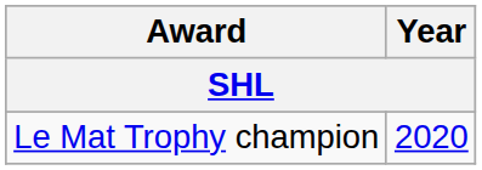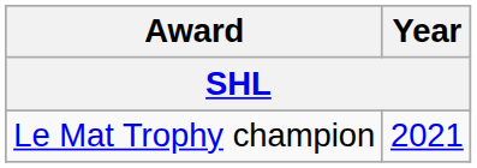 <table class="wikitable">
 <tr>
 <th>Award</th>
 <th>Year</th>
 </tr>
 <tr>
 <th colspan="3"><a href='#'>SHL</a></th>
 </tr>
 <tr>
 <td><a href='#'>Le Mat Trophy</a> champion</td>
-<td><a href='#'>2020</a></td>
+<td><a href='#'>2021</a></td>
 </tr>
 </table>
